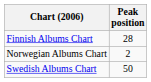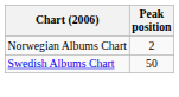 <table class="wikitable sortable">
 <tr>
 <th>Chart (2006)</th>
 <th>Peak<br>position</th>
-</tr>
-<tr>
-<td><a href='#'>Finnish Albums Chart</a></td>
-<td style="text-align: center; ">28</td>
 </tr>
 <tr>
 <td>Norwegian Albums Chart</td>
 <td style="text-align: center; ">2</td>
 </tr>
 <tr>
 <td><a href='#'>Swedish Albums Chart</a></td>
 <td style="text-align: center; ">50</td>
 </tr>
 </table>
